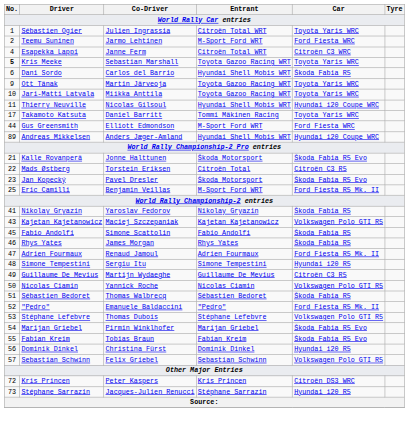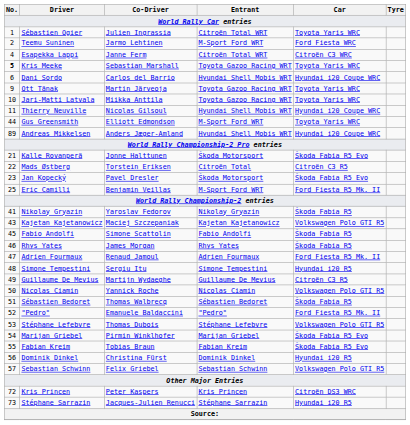 <table class="wikitable" style="font-size: 85%;">
 <tr>
 <th>No.</th>
 <th>Driver</th>
 <th>Co-Driver</th>
 <th>Entrant</th>
 <th>Car</th>
 <th>Tyre</th>
 </tr>
 <tr>
 <td style="background-color:#EAECF0; text-align:center" colspan="6"><strong><em><a href='#'>World Rally Car</a> entries</em></strong></td>
 </tr>
 <tr>
 <td align="center">1</td>
 <td> <a href='#'>Sébastien Ogier</a></td>
 <td> <a href='#'>Julien Ingrassia</a></td>
 <td> <a href='#'>Citroën Total WRT</a></td>
 <td><a href='#'>Toyota Yaris WRC</a></td>
 <td align="center"></td>
 </tr>
 <tr>
 <td align="center">2</td>
 <td> <a href='#'>Teemu Suninen</a></td>
 <td> <a href='#'>Jarmo Lehtinen</a></td>
 <td> <a href='#'>M-Sport Ford WRT</a></td>
 <td><a href='#'>Ford Fiesta WRC</a></td>
 <td align="center"></td>
 </tr>
 <tr>
 <td align="center">4</td>
 <td> <a href='#'>Esapekka Lappi</a></td>
 <td> <a href='#'>Janne Ferm</a></td>
 <td> <a href='#'>Citroën Total WRT</a></td>
 <td><a href='#'>Citroën C3 WRC</a></td>
 <td align="center"></td>
 </tr>
 <tr>
 <td align="center"><strong>5</strong></td>
 <td> <a href='#'>Kris Meeke</a></td>
 <td> <a href='#'>Sebastian Marshall</a></td>
 <td nowrap> <a href='#'>Toyota Gazoo Racing WRT</a></td>
 <td><a href='#'>Toyota Yaris WRC</a></td>
 <td align="center"></td>
 </tr>
 <tr>
 <td align="center">6</td>
 <td> <a href='#'>Dani Sordo</a></td>
 <td> <a href='#'>Carlos del Barrio</a></td>
 <td> <a href='#'>Hyundai Shell Mobis WRT</a></td>
-<td><a href='#'>Škoda Fabia R5</a></td>
+<td nowrap><a href='#'>Hyundai i20 Coupe WRC</a></td>
 <td align="center"></td>
 </tr>
 <tr>
 <td align="center">9</td>
 <td> <a href='#'>Ott Tänak</a></td>
 <td> <a href='#'>Martin Järveoja</a></td>
 <td> <a href='#'>Toyota Gazoo Racing WRT</a></td>
 <td><a href='#'>Toyota Yaris WRC</a></td>
 <td align="center"></td>
 </tr>
 <tr>
 <td align="center">10</td>
 <td> <a href='#'>Jari-Matti Latvala</a></td>
 <td> <a href='#'>Miikka Anttila</a></td>
 <td> <a href='#'>Toyota Gazoo Racing WRT</a></td>
 <td><a href='#'>Toyota Yaris WRC</a></td>
 <td align="center"></td>
 </tr>
 <tr>
 <td align="center">11</td>
 <td> <a href='#'>Thierry Neuville</a></td>
 <td> <a href='#'>Nicolas Gilsoul</a></td>
 <td> <a href='#'>Hyundai Shell Mobis WRT</a></td>
 <td><a href='#'>Hyundai i20 Coupe WRC</a></td>
 <td align="center"></td>
 </tr>
 <tr>
-<td align="center">17</td>
-<td> <a href='#'>Takamoto Katsuta</a></td>
-<td> <a href='#'>Daniel Barritt</a></td>
-<td> <a href='#'>Tommi Mäkinen Racing</a></td>
-<td><a href='#'>Toyota Yaris WRC</a></td>
-<td align="center"></td>
-</tr>
-<tr>
 <td align="center">44</td>
 <td> <a href='#'>Gus Greensmith</a></td>
 <td> <a href='#'>Elliott Edmondson</a></td>
 <td> <a href='#'>M-Sport Ford WRT</a></td>
-<td><a href='#'>Ford Fiesta WRC</a></td>
+<td><a href='#'>Toyota Yaris WRC</a></td>
 <td align="center"></td>
 </tr>
 <tr>
 <td align="center">89</td>
 <td nowrap> <a href='#'>Andreas Mikkelsen</a></td>
 <td nowrap> <a href='#'>Anders Jæger-Amland</a></td>
 <td> <a href='#'>Hyundai Shell Mobis WRT</a></td>
 <td><a href='#'>Hyundai i20 Coupe WRC</a></td>
 <td align="center"></td>
 </tr>
 <tr>
 <td style="background-color:#EAECF0; text-align:center" colspan="6"><strong><em><a href='#'>World Rally Championship-2 Pro</a> entries</em></strong></td>
 </tr>
 <tr>
 <td align="center">21</td>
 <td> <a href='#'>Kalle Rovanperä</a></td>
 <td> <a href='#'>Jonne Halttunen</a></td>
 <td> <a href='#'>Škoda Motorsport</a></td>
 <td><a href='#'>Škoda Fabia R5 Evo</a></td>
 <td align="center"></td>
 </tr>
 <tr>
 <td align="center">22</td>
 <td> <a href='#'>Mads Østberg</a></td>
 <td> <a href='#'>Torstein Eriksen</a></td>
 <td> <a href='#'>Citroën Total</a></td>
 <td><a href='#'>Citroën C3 R5</a></td>
 <td align="center"></td>
 </tr>
 <tr>
 <td align="center">23</td>
 <td> <a href='#'>Jan Kopecký</a></td>
 <td> <a href='#'>Pavel Dresler</a></td>
 <td> <a href='#'>Škoda Motorsport</a></td>
 <td><a href='#'>Škoda Fabia R5 Evo</a></td>
 <td align="center"></td>
 </tr>
 <tr>
 <td align="center">25</td>
 <td> <a href='#'>Eric Camilli</a></td>
 <td> <a href='#'>Benjamin Veillas</a></td>
 <td> <a href='#'>M-Sport Ford WRT</a></td>
 <td><a href='#'>Ford Fiesta R5 Mk. II</a></td>
 <td align="center"></td>
 </tr>
 <tr>
 <td style="background-color:#EAECF0; text-align:center" colspan="6"><strong><em><a href='#'>World Rally Championship-2</a> entries</em></strong></td>
 </tr>
 <tr>
 <td align="center">41</td>
 <td> <a href='#'>Nikolay Gryazin</a></td>
 <td> <a href='#'>Yaroslav Fedorov</a></td>
 <td> <a href='#'>Nikolay Gryazin</a></td>
 <td><a href='#'>Škoda Fabia R5</a></td>
 <td align="center"></td>
 </tr>
 <tr>
 <td align="center">43</td>
 <td nowrap> <a href='#'>Kajetan Kajetanowicz</a></td>
 <td> <a href='#'>Maciej Szczepaniak</a></td>
 <td> <a href='#'>Kajetan Kajetanowicz</a></td>
 <td><a href='#'>Volkswagen Polo GTI R5</a></td>
 <td align="center"></td>
 </tr>
 <tr>
 <td align="center">45</td>
 <td> <a href='#'>Fabio Andolfi</a></td>
 <td> <a href='#'>Simone Scattolin</a></td>
 <td> <a href='#'>Fabio Andolfi</a></td>
 <td><a href='#'>Škoda Fabia R5</a></td>
 <td align="center"></td>
 </tr>
 <tr>
 <td align="center">46</td>
 <td> <a href='#'>Rhys Yates</a></td>
 <td> <a href='#'>James Morgan</a></td>
 <td> <a href='#'>Rhys Yates</a></td>
 <td><a href='#'>Škoda Fabia R5</a></td>
 <td align="center"></td>
 </tr>
 <tr>
 <td align="center">47</td>
 <td> <a href='#'>Adrien Fourmaux</a></td>
 <td> <a href='#'>Renaud Jamoul</a></td>
 <td> <a href='#'>Adrien Fourmaux</a></td>
 <td><a href='#'>Ford Fiesta R5 Mk. II</a></td>
 <td align="center"></td>
 </tr>
 <tr>
 <td align="center">48</td>
 <td> <a href='#'>Simone Tempestini</a></td>
 <td> <a href='#'>Sergiu Itu</a></td>
 <td> <a href='#'>Simone Tempestini</a></td>
 <td><a href='#'>Hyundai i20 R5</a></td>
 <td align="center"></td>
 </tr>
 <tr>
 <td align="center">49</td>
 <td> <a href='#'>Guillaume De Mevius</a></td>
 <td> <a href='#'>Martijn Wydaeghe</a></td>
 <td> <a href='#'>Guillaume De Mevius</a></td>
 <td><a href='#'>Citroën C3 R5</a></td>
 <td align="center"></td>
 </tr>
 <tr>
 <td align="center">50</td>
 <td> <a href='#'>Nicolas Ciamin</a></td>
 <td> <a href='#'>Yannick Roche</a></td>
 <td> <a href='#'>Nicolas Ciamin</a></td>
 <td nowrap><a href='#'>Volkswagen Polo GTI R5</a></td>
 <td align="center"></td>
 </tr>
 <tr>
 <td align="center">51</td>
 <td> <a href='#'>Sébastien Bedoret</a></td>
 <td> <a href='#'>Thomas Walbrecq</a></td>
 <td> <a href='#'>Sébastien Bedoret</a></td>
 <td><a href='#'>Škoda Fabia R5</a></td>
 <td align="center"></td>
 </tr>
 <tr>
 <td align="center">52</td>
 <td> <a href='#'>"Pedro"</a></td>
 <td> <a href='#'>Emanuele Baldaccini</a></td>
 <td> <a href='#'>"Pedro"</a></td>
 <td><a href='#'>Ford Fiesta R5 Mk. II</a></td>
 <td align="center"></td>
 </tr>
 <tr>
 <td align="center">53</td>
 <td> <a href='#'>Stéphane Lefebvre</a></td>
 <td> <a href='#'>Thomas Dubois</a></td>
 <td> <a href='#'>Stéphane Lefebvre</a></td>
 <td><a href='#'>Volkswagen Polo GTI R5</a></td>
 <td align="center"></td>
 </tr>
 <tr>
 <td align="center">54</td>
 <td> <a href='#'>Marijan Griebel</a></td>
 <td> <a href='#'>Pirmin Winklhofer</a></td>
 <td> <a href='#'>Marijan Griebel</a></td>
 <td><a href='#'>Škoda Fabia R5 Evo</a></td>
 <td align="center"></td>
 </tr>
 <tr>
 <td align="center">55</td>
 <td> <a href='#'>Fabian Kreim</a></td>
 <td> <a href='#'>Tobias Braun</a></td>
 <td> <a href='#'>Fabian Kreim</a></td>
 <td><a href='#'>Škoda Fabia R5 Evo</a></td>
 <td align="center"></td>
 </tr>
 <tr>
 <td align="center">56</td>
 <td> <a href='#'>Dominik Dinkel</a></td>
 <td> <a href='#'>Christina Fürst</a></td>
 <td> <a href='#'>Dominik Dinkel</a></td>
 <td><a href='#'>Hyundai i20 R5</a></td>
 <td align="center"></td>
 </tr>
 <tr>
 <td align="center">57</td>
 <td> <a href='#'>Sebastian Schwinn</a></td>
 <td> <a href='#'>Felix Griebel</a></td>
 <td> <a href='#'>Sebastian Schwinn</a></td>
 <td><a href='#'>Volkswagen Polo GTI R5</a></td>
 <td align="center"></td>
 </tr>
 <tr>
 <td style="background-color:#EAECF0; text-align:center" colspan="6"><strong><em>Other Major Entries</em></strong></td>
 </tr>
 <tr>
 <td align="center">72</td>
 <td> <a href='#'>Kris Princen</a></td>
 <td> <a href='#'>Peter Kaspers</a></td>
 <td> <a href='#'>Kris Princen</a></td>
 <td><a href='#'>Citroën DS3 WRC</a></td>
 <td align="center"></td>
 </tr>
 <tr>
 <td align="center">73</td>
 <td> <a href='#'>Stéphane Sarrazin</a></td>
 <td nowrap> <a href='#'>Jacques-Julien Renucci</a></td>
 <td> <a href='#'>Stéphane Sarrazin</a></td>
 <td><a href='#'>Hyundai i20 R5</a></td>
 <td align="center"></td>
 </tr>
 <tr>
 <th colspan="6">Source:</th>
 </tr>
 <tr>
 </tr>
 </table>
